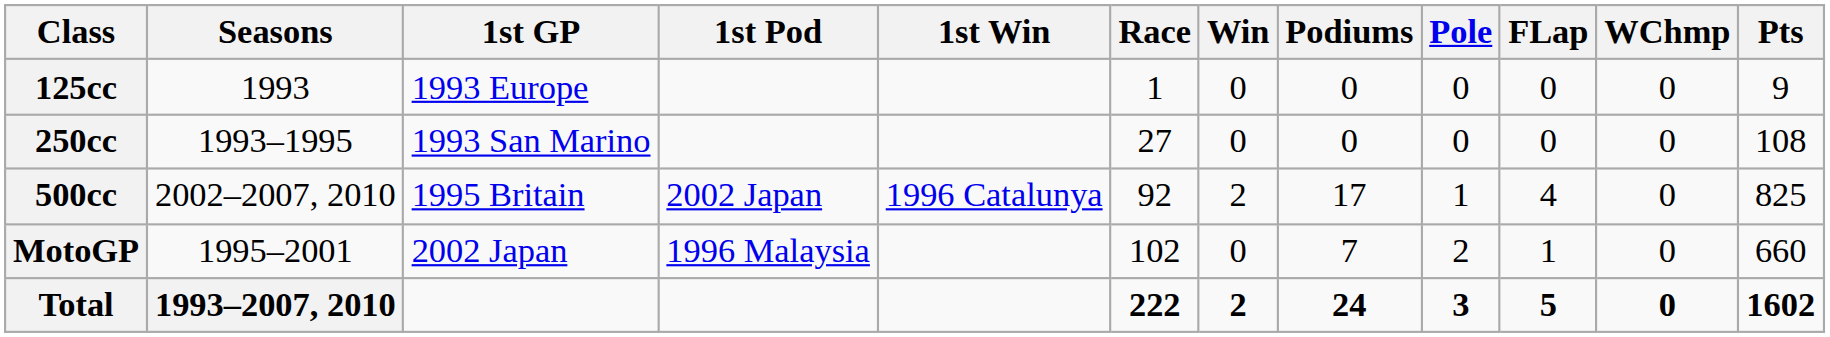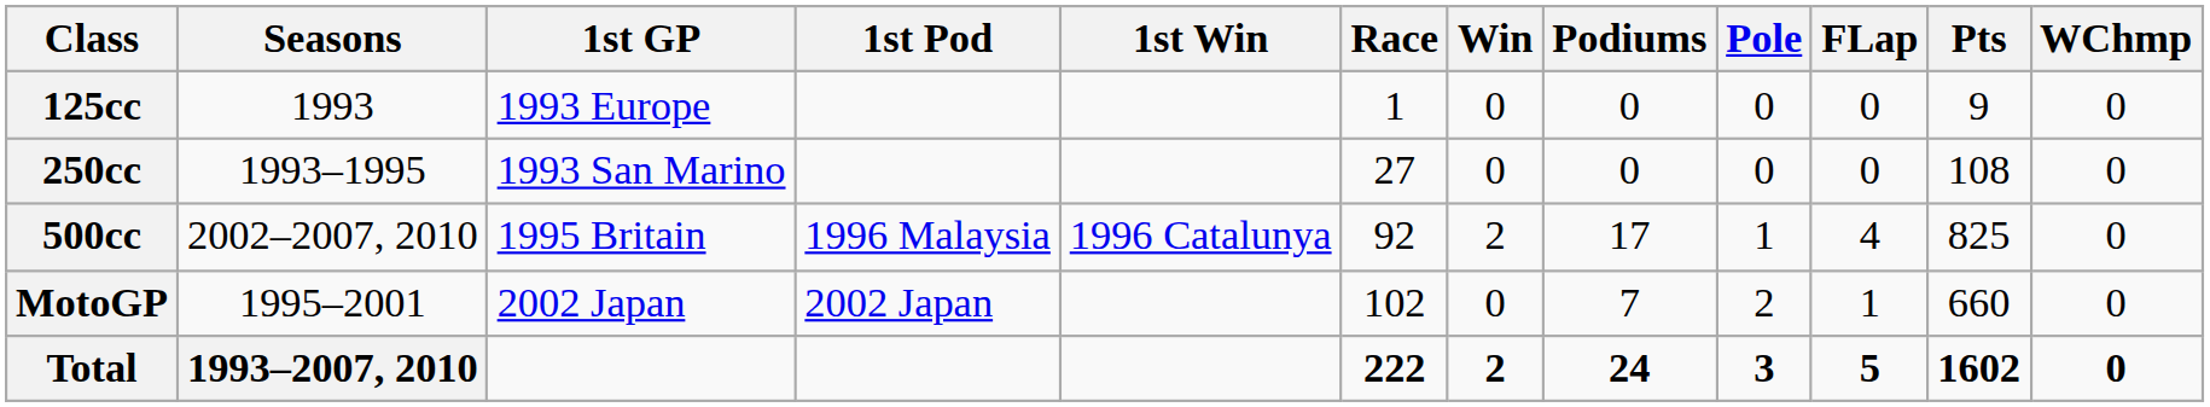 <table class="wikitable" style="text-align:center">
 <tr>
 <th>Class</th>
 <th>Seasons</th>
 <th>1st GP</th>
 <th>1st Pod</th>
 <th>1st Win</th>
 <th>Race</th>
 <th>Win</th>
 <th>Podiums</th>
 <th><a href='#'>Pole</a></th>
 <th>FLap</th>
+<th>Pts</th>
 <th>WChmp</th>
-<th>Pts</th>
 </tr>
 <tr>
 <th>125cc</th>
 <td>1993</td>
 <td align="left"><a href='#'>1993 Europe</a></td>
 <td align="left"></td>
 <td align="left"></td>
 <td>1</td>
 <td>0</td>
 <td>0</td>
 <td>0</td>
 <td>0</td>
+<td>9</td>
 <td>0</td>
-<td>9</td>
 </tr>
 <tr>
 <th>250cc</th>
 <td>1993–1995</td>
 <td align="left"><a href='#'>1993 San Marino</a></td>
 <td align="left"></td>
 <td align="left"></td>
 <td>27</td>
 <td>0</td>
 <td>0</td>
 <td>0</td>
 <td>0</td>
+<td>108</td>
 <td>0</td>
-<td>108</td>
 </tr>
 <tr>
 <th>500cc</th>
 <td>2002–2007, 2010</td>
 <td align="left"><a href='#'>1995 Britain</a></td>
-<td align="left"><a href='#'>2002 Japan</a></td>
+<td align="left"><a href='#'>1996 Malaysia</a></td>
 <td align="left"><a href='#'>1996 Catalunya</a></td>
 <td>92</td>
 <td>2</td>
 <td>17</td>
 <td>1</td>
 <td>4</td>
+<td>825</td>
 <td>0</td>
-<td>825</td>
 </tr>
 <tr>
 <th>MotoGP</th>
 <td>1995–2001</td>
 <td align="left"><a href='#'>2002 Japan</a></td>
-<td align="left"><a href='#'>1996 Malaysia</a></td>
+<td align="left"><a href='#'>2002 Japan</a></td>
 <td align="left"></td>
 <td>102</td>
 <td>0</td>
 <td>7</td>
 <td>2</td>
 <td>1</td>
+<td>660</td>
 <td>0</td>
-<td>660</td>
 </tr>
 <tr>
 <th>Total</th>
 <th>1993–2007, 2010</th>
 <td></td>
 <td></td>
 <td></td>
 <td><strong>222</strong></td>
 <td><strong>2</strong></td>
 <td><strong>24</strong></td>
 <td><strong>3</strong></td>
 <td><strong>5</strong></td>
+<td><strong>1602</strong></td>
 <td><strong>0</strong></td>
-<td><strong>1602</strong></td>
 </tr>
 </table>
